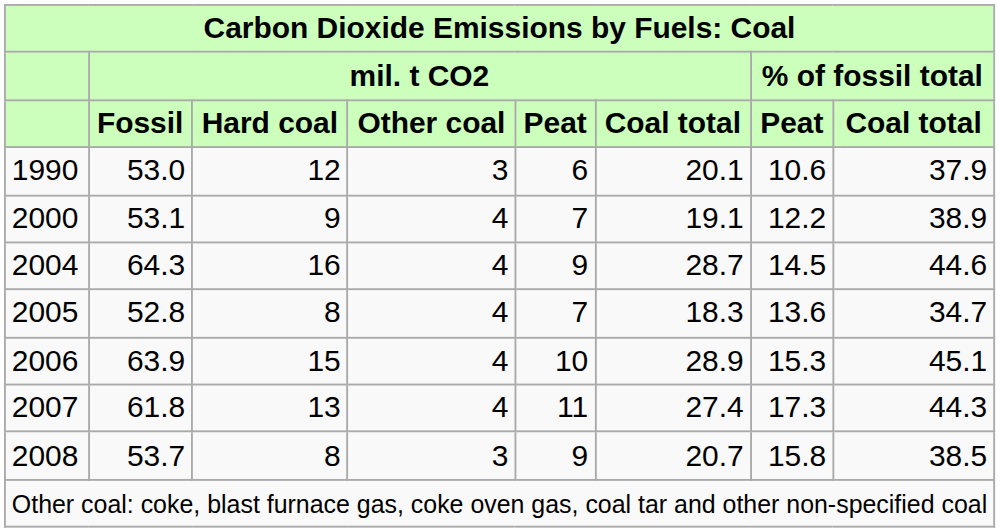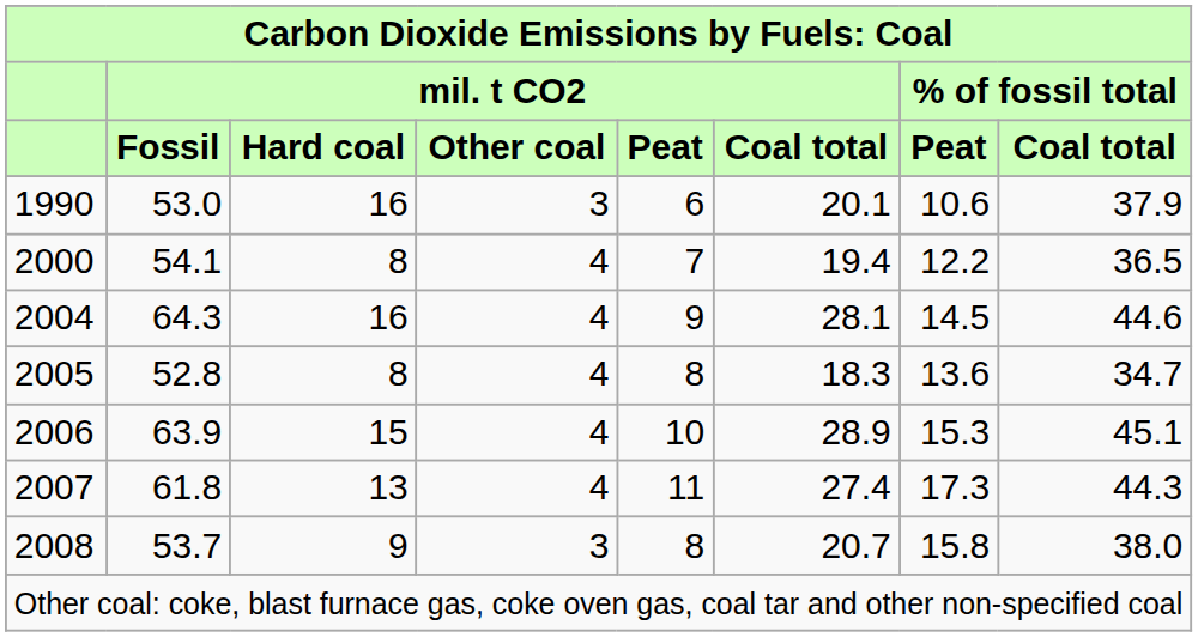 <table class="wikitable">
 <tr>
 <th colspan="8" align="center" style="background-color: #cfb;">Carbon Dioxide Emissions by Fuels: Coal</th>
 </tr>
 <tr>
 <th style="background-color: #cfb;"></th>
 <th colspan="5" style="background-color: #cfb;">mil. t CO2</th>
 <th colspan="2" style="background-color: #cfb;">%  of fossil total</th>
 </tr>
 <tr ---->
 <th style="background-color: #cfb;"></th>
 <th style="background-color: #cfb;">Fossil</th>
 <th style="background-color: #cfb;">Hard coal</th>
 <th style="background-color: #cfb;">Other coal</th>
 <th style="background-color: #cfb;">Peat</th>
 <th style="background-color: #cfb;">Coal total</th>
 <th style="background-color: #cfb;">Peat</th>
 <th style="background-color: #cfb;">Coal total</th>
 </tr>
 <tr ---->
 <td align="left">1990</td>
 <td align="right">53.0</td>
-<td align="right">12</td>
+<td align="right">16</td>
 <td align="right">3</td>
 <td align="right">6</td>
 <td align="right">20.1</td>
 <td align="right">10.6</td>
 <td align="right">37.9</td>
 </tr>
 <tr ---->
 <td align="left">2000</td>
-<td align="right">53.1</td>
-<td align="right">9</td>
+<td align="right">54.1</td>
+<td align="right">8</td>
 <td align="right">4</td>
 <td align="right">7</td>
-<td align="right">19.1</td>
+<td align="right">19.4</td>
 <td align="right">12.2</td>
-<td align="right">38.9</td>
+<td align="right">36.5</td>
 </tr>
 <tr ---->
 <td align="left">2004</td>
 <td align="right">64.3</td>
 <td align="right">16</td>
 <td align="right">4</td>
 <td align="right">9</td>
-<td align="right">28.7</td>
+<td align="right">28.1</td>
 <td align="right">14.5</td>
 <td align="right">44.6</td>
 </tr>
 <tr ---->
 <td align="left">2005</td>
 <td align="right">52.8</td>
 <td align="right">8</td>
 <td align="right">4</td>
-<td align="right">7</td>
+<td align="right">8</td>
 <td align="right">18.3</td>
 <td align="right">13.6</td>
 <td align="right">34.7</td>
 </tr>
 <tr ---->
 <td align="left">2006</td>
 <td align="right">63.9</td>
 <td align="right">15</td>
 <td align="right">4</td>
 <td align="right">10</td>
 <td align="right">28.9</td>
 <td align="right">15.3</td>
 <td align="right">45.1</td>
 </tr>
 <tr ---->
 <td align="left">2007</td>
 <td align="right">61.8</td>
 <td align="right">13</td>
 <td align="right">4</td>
 <td align="right">11</td>
 <td align="right">27.4</td>
 <td align="right">17.3</td>
 <td align="right">44.3</td>
 </tr>
 <tr ---->
 <td align="left">2008</td>
 <td align="right">53.7</td>
+<td align="right">9</td>
+<td align="right">3</td>
 <td align="right">8</td>
-<td align="right">3</td>
-<td align="right">9</td>
 <td align="right">20.7</td>
 <td align="right">15.8</td>
-<td align="right">38.5</td>
+<td align="right">38.0</td>
 </tr>
 <tr ---->
 <td colspan="8" align="left"><small> Other coal: coke, blast furnace gas, coke oven gas, coal tar and other non-specified coal</small></td>
 </tr>
 </table>
